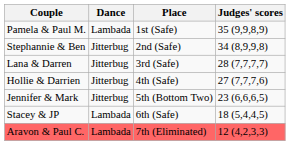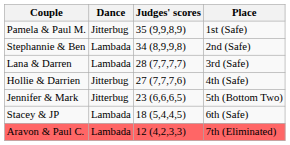 <table class="wikitable sortable">
 <tr>
 <th>Couple</th>
 <th>Dance</th>
+<th>Judges' scores</th>
 <th>Place</th>
-<th>Judges' scores</th>
 </tr>
 <tr>
 <td>Pamela & Paul M.</td>
-<td>Lambada</td>
+<td>Jitterbug</td>
+<td>35 (9,9,8,9)</td>
 <td>1st (Safe)</td>
-<td>35 (9,9,8,9)</td>
 </tr>
 <tr>
 <td>Stephannie & Ben</td>
-<td>Jitterbug</td>
+<td>Lambada</td>
+<td>34 (8,9,9,8)</td>
 <td>2nd (Safe)</td>
-<td>34 (8,9,9,8)</td>
 </tr>
 <tr>
 <td>Lana & Darren</td>
-<td>Jitterbug</td>
+<td>Lambada</td>
+<td>28 (7,7,7,7)</td>
 <td>3rd (Safe)</td>
-<td>28 (7,7,7,7)</td>
 </tr>
 <tr>
 <td>Hollie & Darrien</td>
 <td>Jitterbug</td>
+<td>27 (7,7,7,6)</td>
 <td>4th (Safe)</td>
-<td>27 (7,7,7,6)</td>
 </tr>
 <tr>
 <td>Jennifer & Mark</td>
 <td>Jitterbug</td>
+<td>23 (6,6,6,5)</td>
 <td>5th (Bottom Two)</td>
-<td>23 (6,6,6,5)</td>
 </tr>
 <tr>
 <td>Stacey & JP</td>
 <td>Lambada</td>
+<td>18 (5,4,4,5)</td>
 <td>6th (Safe)</td>
-<td>18 (5,4,4,5)</td>
 </tr>
 <tr bgcolor=#ff6666>
 <td>Aravon & Paul C.</td>
 <td>Lambada</td>
+<td>12 (4,2,3,3)</td>
 <td>7th (Eliminated)</td>
-<td>12 (4,2,3,3)</td>
 </tr>
 </table>
